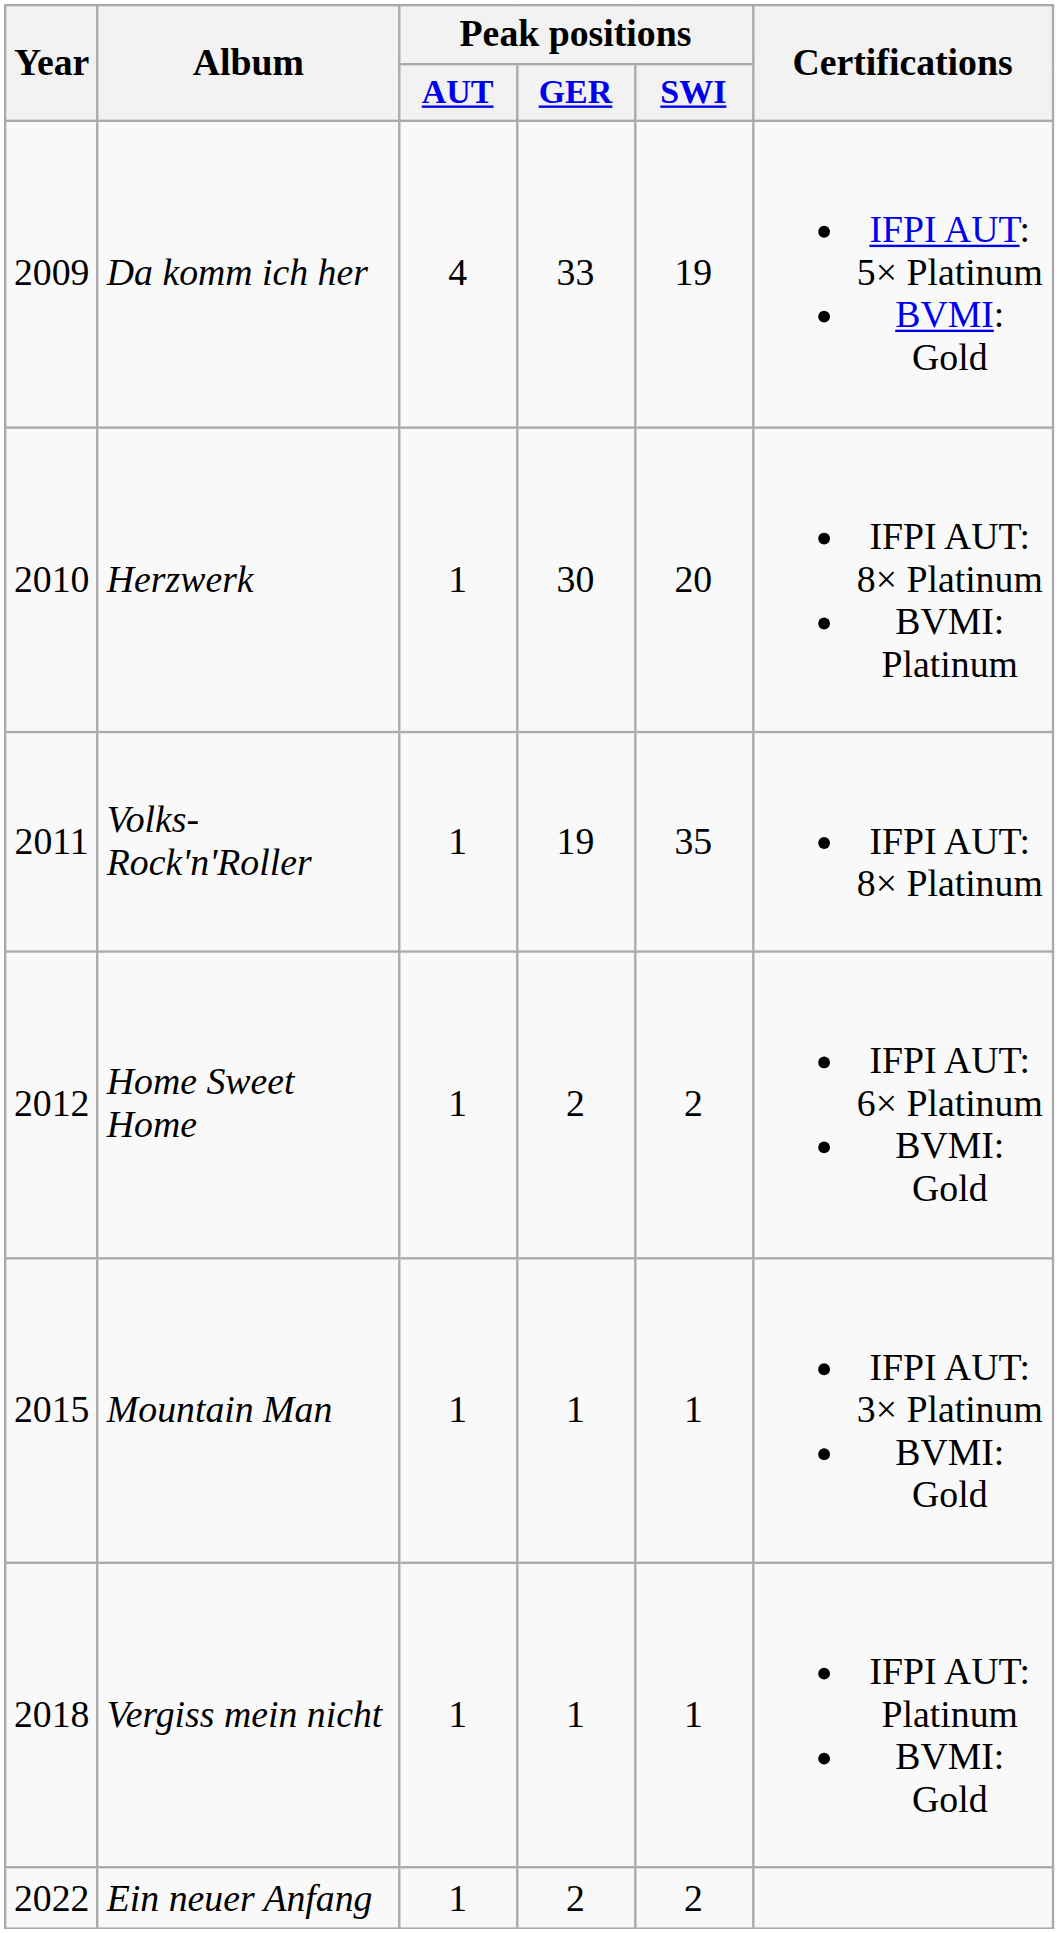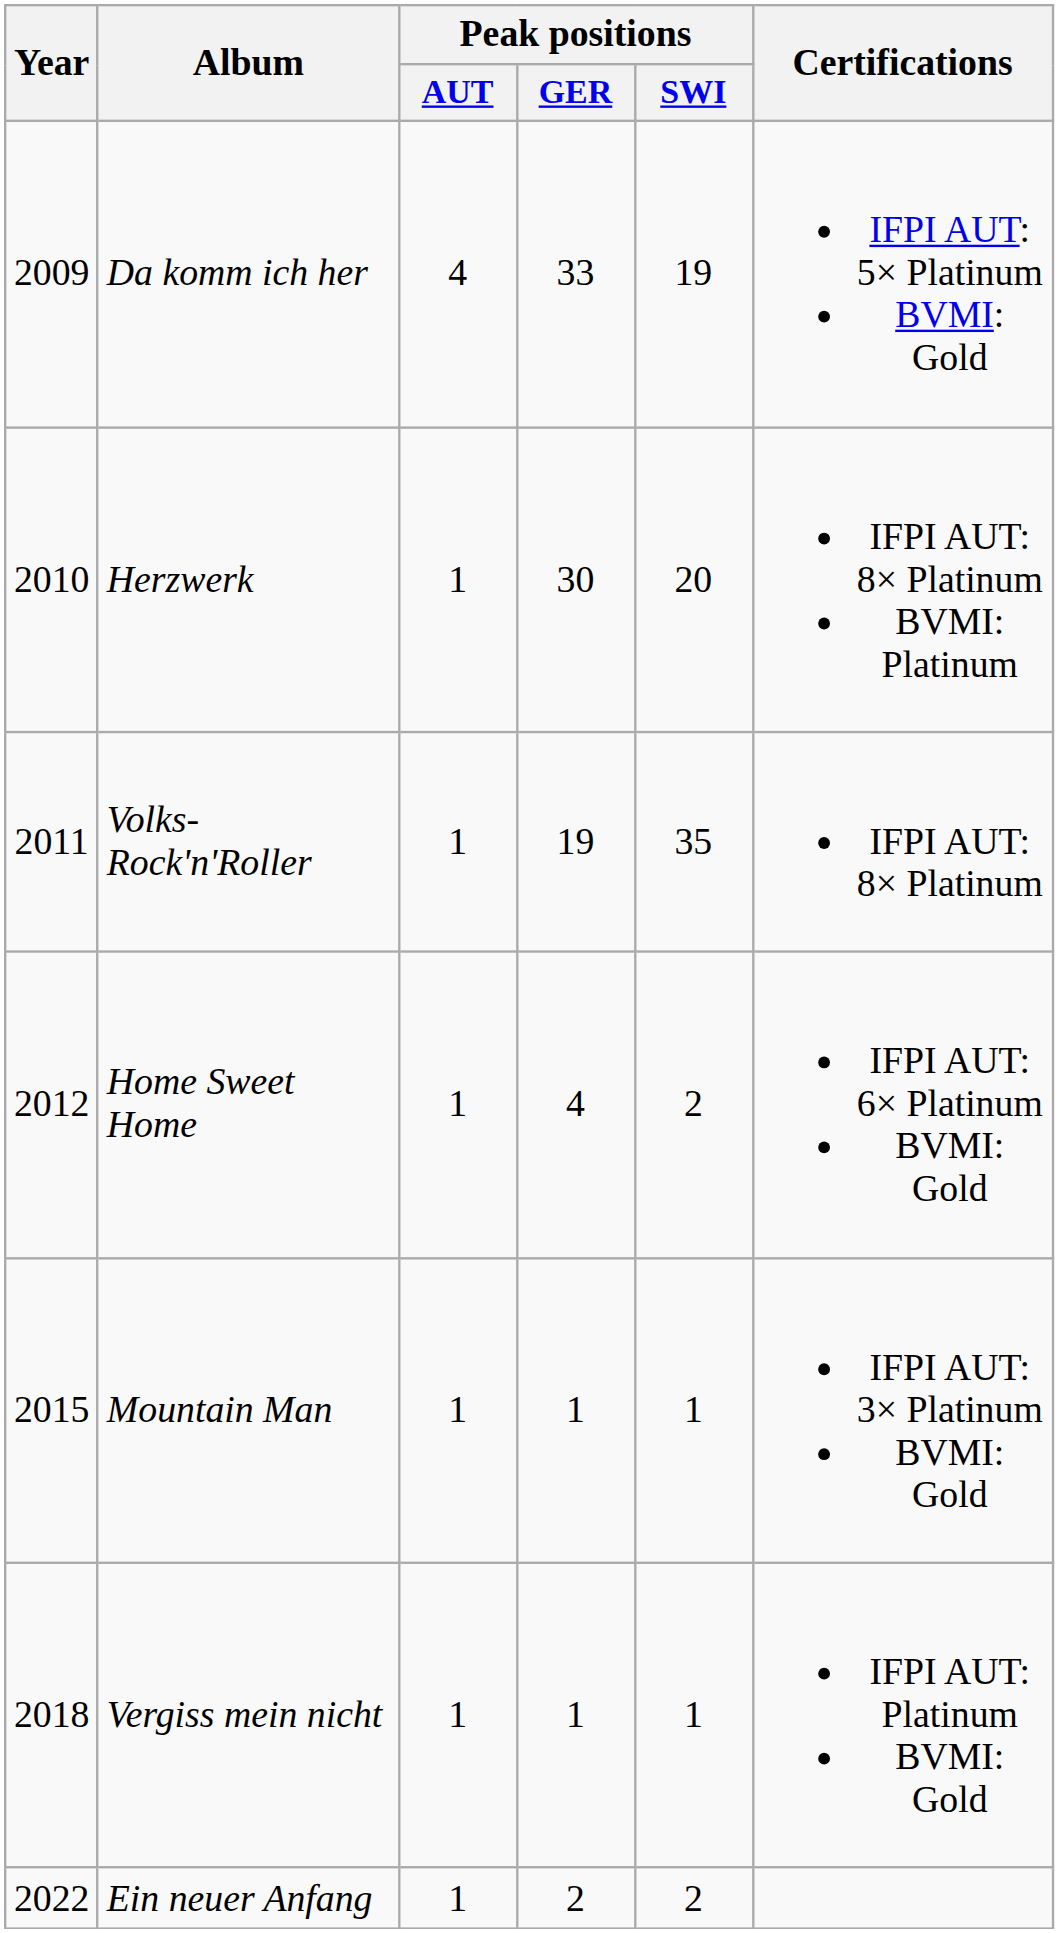 <table class="wikitable">
 <tr>
 <th align="center" rowspan="2" width="10">Year</th>
 <th align="center" rowspan="2" width="120">Album</th>
 <th align="center" colspan="3" width="30">Peak positions</th>
 <th align="center" rowspan="2" width="120">Certifications</th>
 </tr>
 <tr>
 <th scope="col" style="width:3em;font-size:90%;"><a href='#'>AUT</a><br></th>
 <th scope="col" style="width:3em;font-size:90%;"><a href='#'>GER</a><br></th>
 <th scope="col" style="width:3em;font-size:90%;"><a href='#'>SWI</a><br></th>
 </tr>
 <tr>
 <td align="center">2009</td>
 <td><em>Da komm ich her</em></td>
 <td align="center">4</td>
 <td align="center">33</td>
 <td align="center">19</td>
 <td align="center"><br><ul><li><a href='#'>IFPI AUT</a>: 5× Platinum</li><li><a href='#'>BVMI</a>: Gold</li></ul></td>
 </tr>
 <tr>
 <td align="center">2010</td>
 <td><em>Herzwerk</em></td>
 <td align="center">1</td>
 <td align="center">30</td>
 <td align="center">20</td>
 <td align="center"><br><ul><li>IFPI AUT: 8× Platinum</li><li>BVMI: Platinum</li></ul></td>
 </tr>
 <tr>
 <td align="center">2011</td>
 <td><em>Volks-Rock'n'Roller</em></td>
 <td align="center">1</td>
 <td align="center">19</td>
 <td align="center">35</td>
 <td align="center"><br><ul><li>IFPI AUT: 8× Platinum</li></ul></td>
 </tr>
 <tr>
 <td align="center">2012</td>
 <td><em>Home Sweet Home</em></td>
 <td align="center">1</td>
-<td align="center">2</td>
+<td align="center">4</td>
 <td align="center">2</td>
 <td align="center"><br><ul><li>IFPI AUT: 6× Platinum</li><li>BVMI: Gold</li></ul></td>
 </tr>
 <tr>
 <td align="center">2015</td>
 <td><em>Mountain Man</em></td>
 <td align="center">1</td>
 <td align="center">1</td>
 <td align="center">1</td>
 <td align="center"><br><ul><li>IFPI AUT: 3× Platinum</li><li>BVMI: Gold</li></ul></td>
 </tr>
 <tr>
 <td align="center">2018</td>
 <td><em>Vergiss mein nicht</em></td>
 <td align="center">1</td>
 <td align="center">1</td>
 <td align="center">1</td>
 <td align="center"><br><ul><li>IFPI AUT: Platinum</li><li>BVMI: Gold</li></ul></td>
 </tr>
 <tr>
 <td align="center">2022</td>
 <td><em>Ein neuer Anfang</em></td>
 <td align="center">1</td>
 <td align="center">2</td>
 <td align="center">2</td>
 <td align="center"></td>
 </tr>
 </table>
